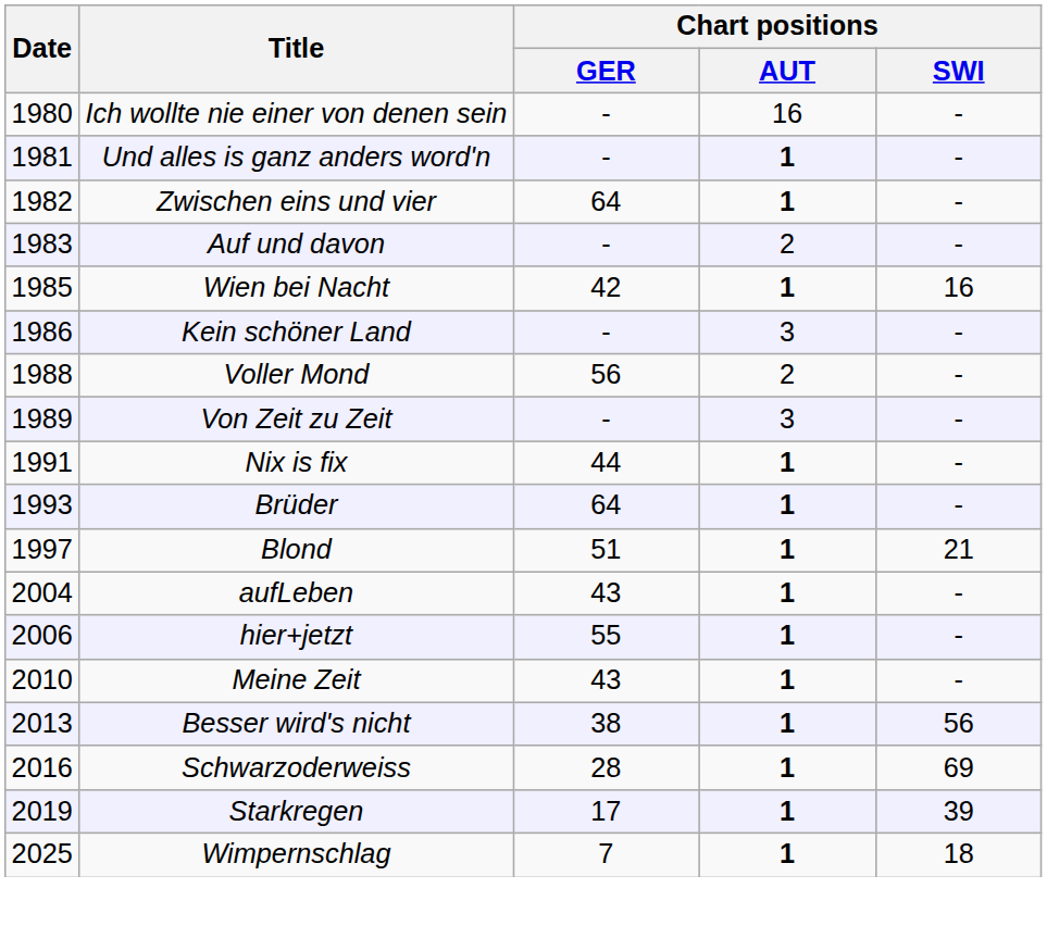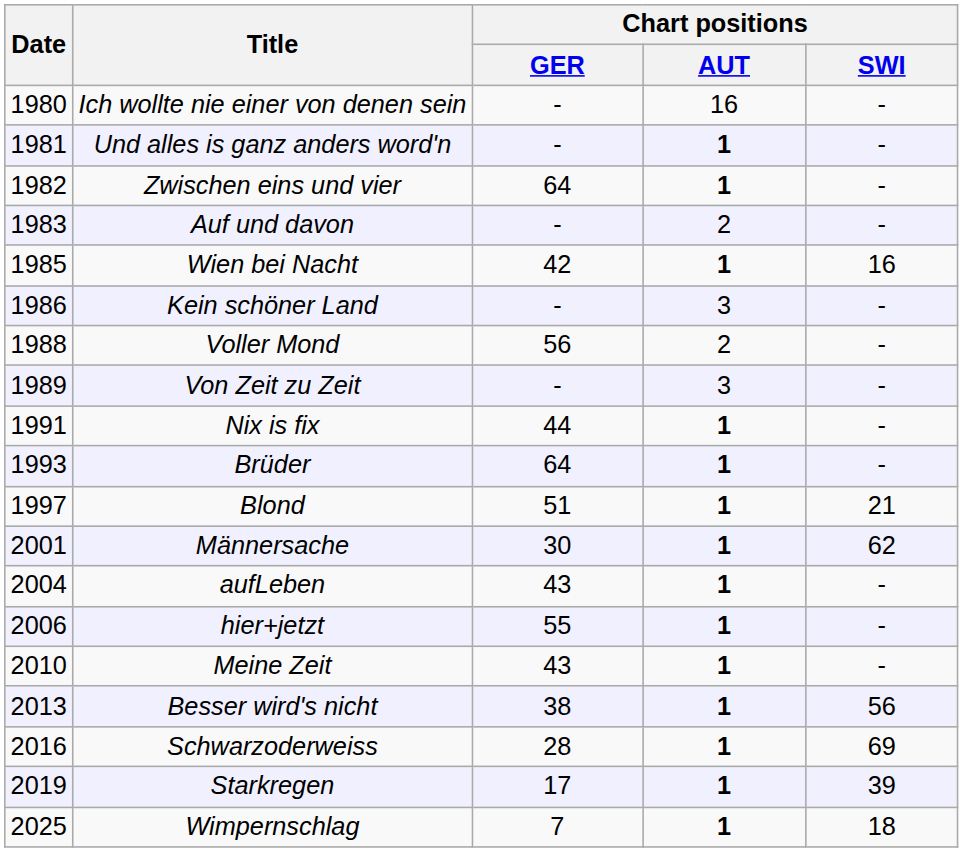 <table class="wikitable">
 <tr style="background-color:#efefef;">
 <th rowspan="2">Date</th>
 <th rowspan="2">Title</th>
 <th colspan="3" width="300">Chart positions</th>
 </tr>
 <tr style="background-color:#efefef;">
 <th><a href='#'>GER</a><br></th>
 <th><a href='#'>AUT</a><br></th>
 <th><a href='#'>SWI</a><br></th>
 </tr>
 <tr align="center">
 <td>1980</td>
 <td><em>Ich wollte nie einer von denen sein</em></td>
 <td>-</td>
 <td>16</td>
 <td>-</td>
 </tr>
 <tr style="background-color:#f0f0ff" align="center">
 <td>1981</td>
 <td><em>Und alles is ganz anders word'n</em></td>
 <td>-</td>
 <td><strong>1</strong></td>
 <td>-</td>
 </tr>
 <tr align="center">
 <td>1982</td>
 <td><em>Zwischen eins und vier</em></td>
 <td>64</td>
 <td><strong>1</strong></td>
 <td>-</td>
 </tr>
 <tr style="background-color:#f0f0ff" align="center">
 <td>1983</td>
 <td><em>Auf und davon</em></td>
 <td>-</td>
 <td>2</td>
 <td>-</td>
 </tr>
 <tr align="center">
 <td>1985</td>
 <td><em>Wien bei Nacht</em></td>
 <td>42</td>
 <td><strong>1</strong></td>
 <td>16</td>
 </tr>
 <tr style="background-color:#f0f0ff" align="center">
 <td>1986</td>
 <td><em>Kein schöner Land</em></td>
 <td>-</td>
 <td>3</td>
 <td>-</td>
 </tr>
 <tr align="center">
 <td>1988</td>
 <td><em>Voller Mond</em></td>
 <td>56</td>
 <td>2</td>
 <td>-</td>
 </tr>
 <tr style="background-color:#f0f0ff" align="center">
 <td>1989</td>
 <td><em>Von Zeit zu Zeit</em></td>
 <td>-</td>
 <td>3</td>
 <td>-</td>
 </tr>
 <tr align="center">
 <td>1991</td>
 <td><em>Nix is fix</em></td>
 <td>44</td>
 <td><strong>1</strong></td>
 <td>-</td>
 </tr>
 <tr style="background-color:#f0f0ff" align="center">
 <td>1993</td>
 <td><em>Brüder</em></td>
 <td>64</td>
 <td><strong>1</strong></td>
 <td>-</td>
 </tr>
 <tr align="center">
 <td>1997</td>
 <td><em>Blond</em></td>
 <td>51</td>
 <td><strong>1</strong></td>
 <td>21</td>
 </tr>
+<tr style="background-color:#f0f0ff" align="center">
+<td>2001</td>
+<td><em>Männersache</em></td>
+<td>30</td>
+<td><strong>1</strong></td>
+<td>62</td>
+</tr>
 <tr align="center">
 <td>2004</td>
 <td><em>aufLeben</em></td>
 <td>43</td>
 <td><strong>1</strong></td>
 <td>-</td>
 </tr>
 <tr style="background-color:#f0f0ff" align="center">
 <td>2006</td>
 <td><em>hier+jetzt</em></td>
 <td>55</td>
 <td><strong>1</strong></td>
 <td>-</td>
 </tr>
 <tr align="center">
 <td>2010</td>
 <td><em>Meine Zeit</em></td>
 <td>43</td>
 <td><strong>1</strong></td>
 <td>-</td>
 </tr>
 <tr style="background-color:#f0f0ff" align="center">
 <td>2013</td>
 <td><em>Besser wird's nicht</em></td>
 <td>38</td>
 <td><strong>1</strong></td>
 <td>56</td>
 </tr>
 <tr align="center">
 <td>2016</td>
 <td><em>Schwarzoderweiss</em></td>
 <td>28</td>
 <td><strong>1</strong></td>
 <td>69</td>
 </tr>
 <tr style="background-color:#f0f0ff" align="center">
 <td>2019</td>
 <td><em>Starkregen</em></td>
 <td>17</td>
 <td><strong>1</strong></td>
 <td>39</td>
 </tr>
 <tr align="center">
 <td>2025</td>
 <td><em>Wimpernschlag</em></td>
 <td>7</td>
 <td><strong>1</strong></td>
 <td>18</td>
 </tr>
 </table>
